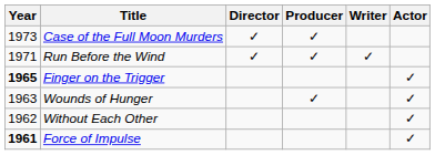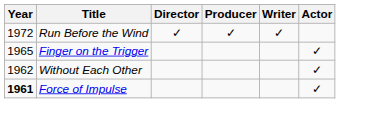 <table class="wikitable sortable" style="font-size: 90%; background: #F9F9F9;">
 <tr>
 <th>Year</th>
 <th>Title</th>
 <th>Director</th>
 <th>Producer</th>
 <th>Writer</th>
 <th>Actor</th>
 </tr>
 <tr>
-<td>1973</td>
-<td><em><a href='#'>Case of the Full Moon Murders</a></em></td>
-<td align="center">✓</td>
-<td align="center">✓</td>
-<td></td>
-<td></td>
-</tr>
-<tr>
-<td>1971</td>
+<td>1972</td>
 <td><em>Run Before the Wind</em></td>
 <td align="center">✓</td>
 <td align="center">✓</td>
 <td align="center">✓</td>
 <td></td>
 </tr>
 <tr>
-<td><strong>1965</strong></td>
+<td>1965</td>
 <td><em><a href='#'>Finger on the Trigger</a></em></td>
 <td></td>
 <td></td>
-<td></td>
-<td align="center">✓</td>
-</tr>
-<tr>
-<td>1963</td>
-<td><em>Wounds of Hunger</em></td>
-<td></td>
-<td align="center">✓</td>
 <td></td>
 <td align="center">✓</td>
 </tr>
 <tr>
 <td>1962</td>
 <td><em>Without Each Other</em></td>
 <td></td>
 <td></td>
 <td></td>
 <td align="center">✓</td>
 </tr>
 <tr>
 <td><strong>1961</strong></td>
 <td><em><a href='#'>Force of Impulse</a></em></td>
 <td></td>
 <td></td>
 <td></td>
 <td align="center">✓</td>
 </tr>
 </table>
